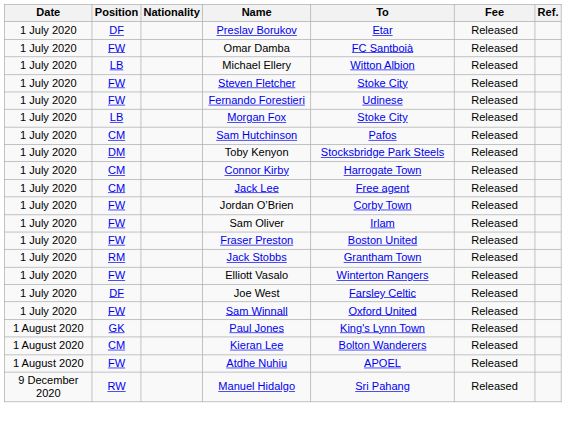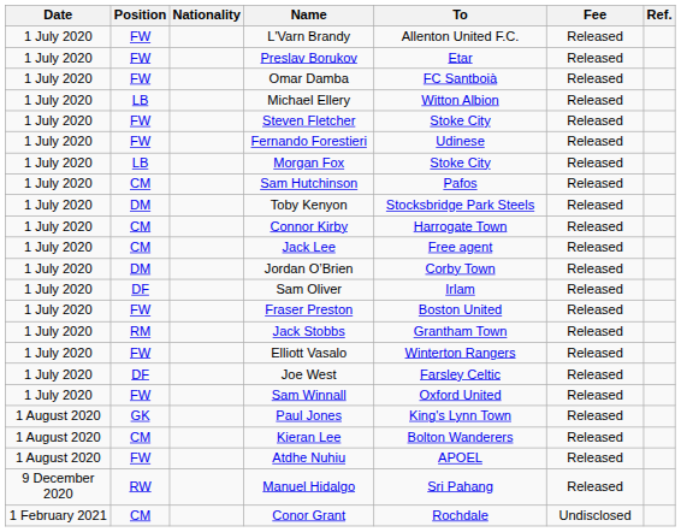 <table class="wikitable" style="text-align:center">
 <tr>
 <th style="width:120px">Date</th>
 <th style="width:50px">Position</th>
 <th style="width:50px">Nationality</th>
 <th style="width:150px">Name</th>
 <th style="width:200px">To</th>
 <th style="width:110px">Fee</th>
 <th style="width:25px">Ref.</th>
 </tr>
 <tr>
 <td>1 July 2020</td>
-<td><a href='#'>DF</a></td>
+<td><a href='#'>FW</a></td>
+<td></td>
+<td>L'Varn Brandy</td>
+<td> Allenton United F.C.</td>
+<td>Released</td>
+<td></td>
+</tr>
+<tr>
+<td>1 July 2020</td>
+<td><a href='#'>FW</a></td>
 <td></td>
 <td><a href='#'>Preslav Borukov</a></td>
 <td> <a href='#'>Etar</a></td>
 <td>Released</td>
 <td></td>
 </tr>
 <tr>
 <td>1 July 2020</td>
 <td><a href='#'>FW</a></td>
 <td></td>
 <td>Omar Damba</td>
 <td> <a href='#'>FC Santboià</a></td>
 <td>Released</td>
 <td></td>
 </tr>
 <tr>
 <td>1 July 2020</td>
 <td><a href='#'>LB</a></td>
 <td></td>
 <td>Michael Ellery</td>
 <td> <a href='#'>Witton Albion</a></td>
 <td>Released</td>
 <td></td>
 </tr>
 <tr>
 <td>1 July 2020</td>
 <td><a href='#'>FW</a></td>
 <td></td>
 <td><a href='#'>Steven Fletcher</a></td>
 <td> <a href='#'>Stoke City</a></td>
 <td>Released</td>
 <td></td>
 </tr>
 <tr>
 <td>1 July 2020</td>
 <td><a href='#'>FW</a></td>
 <td></td>
 <td><a href='#'>Fernando Forestieri</a></td>
 <td> <a href='#'>Udinese</a></td>
 <td>Released</td>
 <td></td>
 </tr>
 <tr>
 <td>1 July 2020</td>
 <td><a href='#'>LB</a></td>
 <td></td>
 <td><a href='#'>Morgan Fox</a></td>
 <td> <a href='#'>Stoke City</a></td>
 <td>Released</td>
 <td></td>
 </tr>
 <tr>
 <td>1 July 2020</td>
 <td><a href='#'>CM</a></td>
 <td></td>
 <td><a href='#'>Sam Hutchinson</a></td>
 <td> <a href='#'>Pafos</a></td>
 <td>Released</td>
 <td></td>
 </tr>
 <tr>
 <td>1 July 2020</td>
 <td><a href='#'>DM</a></td>
 <td></td>
 <td>Toby Kenyon</td>
 <td> <a href='#'>Stocksbridge Park Steels</a></td>
 <td>Released</td>
 <td></td>
 </tr>
 <tr>
 <td>1 July 2020</td>
 <td><a href='#'>CM</a></td>
 <td></td>
 <td><a href='#'>Connor Kirby</a></td>
 <td> <a href='#'>Harrogate Town</a></td>
 <td>Released</td>
 <td></td>
 </tr>
 <tr>
 <td>1 July 2020</td>
 <td><a href='#'>CM</a></td>
 <td></td>
 <td><a href='#'>Jack Lee</a></td>
 <td> <a href='#'>Free agent</a></td>
 <td>Released</td>
 <td></td>
 </tr>
 <tr>
 <td>1 July 2020</td>
-<td><a href='#'>FW</a></td>
+<td><a href='#'>DM</a></td>
 <td></td>
 <td>Jordan O’Brien</td>
 <td> <a href='#'>Corby Town</a></td>
 <td>Released</td>
 <td></td>
 </tr>
 <tr>
 <td>1 July 2020</td>
-<td><a href='#'>FW</a></td>
+<td><a href='#'>DF</a></td>
 <td></td>
 <td>Sam Oliver</td>
 <td> <a href='#'>Irlam</a></td>
 <td>Released</td>
 <td></td>
 </tr>
 <tr>
 <td>1 July 2020</td>
 <td><a href='#'>FW</a></td>
 <td></td>
 <td><a href='#'>Fraser Preston</a></td>
 <td> <a href='#'>Boston United</a></td>
 <td>Released</td>
 <td></td>
 </tr>
 <tr>
 <td>1 July 2020</td>
 <td><a href='#'>RM</a></td>
 <td></td>
 <td><a href='#'>Jack Stobbs</a></td>
 <td> <a href='#'>Grantham Town</a></td>
 <td>Released</td>
 <td></td>
 </tr>
 <tr>
 <td>1 July 2020</td>
 <td><a href='#'>FW</a></td>
 <td></td>
 <td>Elliott Vasalo</td>
 <td> <a href='#'>Winterton Rangers</a></td>
 <td>Released</td>
 <td></td>
 </tr>
 <tr>
 <td>1 July 2020</td>
 <td><a href='#'>DF</a></td>
 <td></td>
 <td>Joe West</td>
 <td> <a href='#'>Farsley Celtic</a></td>
 <td>Released</td>
 <td></td>
 </tr>
 <tr>
 <td>1 July 2020</td>
 <td><a href='#'>FW</a></td>
 <td></td>
 <td><a href='#'>Sam Winnall</a></td>
 <td> <a href='#'>Oxford United</a></td>
 <td>Released</td>
 <td></td>
 </tr>
 <tr>
 <td>1 August 2020</td>
 <td><a href='#'>GK</a></td>
 <td></td>
 <td><a href='#'>Paul Jones</a></td>
 <td> <a href='#'> King's Lynn Town</a></td>
 <td>Released</td>
 <td></td>
 </tr>
 <tr>
 <td>1 August 2020</td>
 <td><a href='#'>CM</a></td>
 <td></td>
 <td><a href='#'>Kieran Lee</a></td>
 <td> <a href='#'>Bolton Wanderers</a></td>
 <td>Released</td>
 <td></td>
 </tr>
 <tr>
 <td>1 August 2020</td>
 <td><a href='#'>FW</a></td>
 <td></td>
 <td><a href='#'>Atdhe Nuhiu</a></td>
 <td> <a href='#'>APOEL</a></td>
 <td>Released</td>
 <td></td>
 </tr>
 <tr>
 <td>9 December 2020</td>
 <td><a href='#'>RW</a></td>
 <td></td>
 <td><a href='#'>Manuel Hidalgo</a></td>
 <td> <a href='#'>Sri Pahang</a></td>
 <td>Released</td>
 <td></td>
 </tr>
+<tr>
+<td>1 February 2021</td>
+<td><a href='#'>CM</a></td>
+<td></td>
+<td><a href='#'>Conor Grant</a></td>
+<td> <a href='#'>Rochdale</a></td>
+<td>Undisclosed</td>
+<td></td>
+</tr>
 </table>
